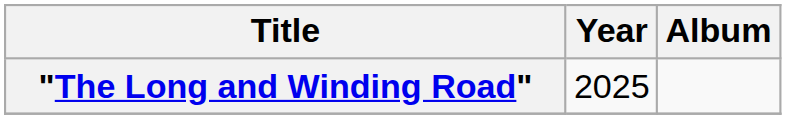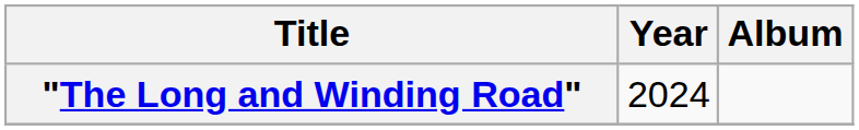 <table class="wikitable plainrowheaders" style="text-align:center;" border="1">
 <tr>
 <th scope="col" rowspan="1" style="width:16em;">Title</th>
 <th scope="col" rowspan="1" style="width:1em;">Year</th>
 <th scope="col" rowspan="1">Album</th>
 </tr>
 <tr>
 <th scope="row">"<a href='#'>The Long and Winding Road</a>"</th>
-<td>2025</td>
+<td>2024</td>
 <td></td>
 </tr>
 <tr>
 </tr>
 </table>
